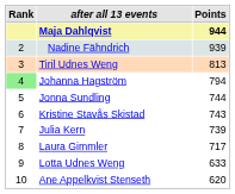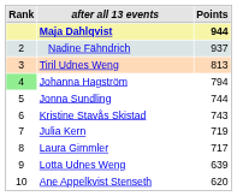 <table cellspacing="1" cellpadding="3" style="border:1px solid #AAAAAA;font-size:86%">
 <tr style="background-color: #E4E4E4;">
 <th style="border-bottom:1px solid #AAAAAA" width=10>Rank</th>
 <th style="border-bottom:1px solid #AAAAAA" width=200><em>after all 13 events</em></th>
 <th style="border-bottom:1px solid #AAAAAA" width=20 align=right>Points</th>
 </tr>
 <tr style="background:#f7f6a8;">
 <td align=center></td>
 <td> <strong><a href='#'>Maja Dahlqvist</a></strong></td>
 <td align=right><strong>944</strong></td>
 </tr>
 <tr style="background:#dce5e5;">
 <td align=center>2</td>
 <td>   <a href='#'>Nadine Fähndrich</a></td>
-<td align=right>939</td>
+<td align=right>937</td>
 </tr>
 <tr style="background:#ffdab9;">
 <td align=center>3</td>
 <td> <a href='#'>Tiril Udnes Weng</a></td>
 <td align=right>813</td>
 </tr>
 <tr>
 <td align=center style="background: lightgreen;">4</td>
 <td> <a href='#'>Johanna Hagström</a></td>
 <td align=right>794</td>
 </tr>
 <tr>
 <td align=center>5</td>
 <td> <a href='#'>Jonna Sundling</a></td>
 <td align=right>744</td>
 </tr>
 <tr>
 <td align=center>6</td>
 <td> <a href='#'>Kristine Stavås Skistad</a></td>
 <td align=right>743</td>
 </tr>
 <tr>
 <td align=center>7</td>
 <td> <a href='#'>Julia Kern</a></td>
-<td align=right>739</td>
+<td align=right>719</td>
 </tr>
 <tr>
 <td align=center>8</td>
 <td> <a href='#'>Laura Gimmler</a></td>
 <td align=right>717</td>
 </tr>
 <tr>
 <td align=center>9</td>
 <td> <a href='#'>Lotta Udnes Weng</a></td>
-<td align=right>633</td>
+<td align=right>639</td>
 </tr>
 <tr>
 <td align=center>10</td>
 <td> <a href='#'>Ane Appelkvist Stenseth</a></td>
 <td align=right>620</td>
 </tr>
 </table>
